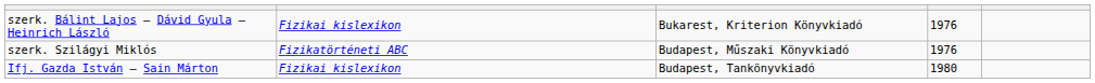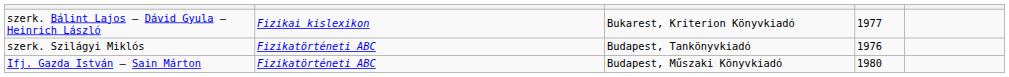 <table class="wikitable sortable">
 <tr>
 <th bgcolor="#DAA520" width="25%"></th>
 <th bgcolor="#DAA520" width="35%"></th>
 <th bgcolor="#DAA520" width="25%"></th>
 <th bgcolor="#DAA520" width="5%"></th>
 <th bgcolor="#DAA520" width="10%"></th>
 </tr>
 <tr>
 <td>szerk. <a href='#'>Bálint Lajos</a> – <a href='#'>Dávid Gyula</a> – <a href='#'>Heinrich László</a></td>
 <td><em><a href='#'>Fizikai kislexikon</a></em></td>
 <td>Bukarest, Kriterion Könyvkiadó</td>
-<td>1976</td>
+<td>1977</td>
 <td></td>
 </tr>
 <tr>
 <td>szerk. Szilágyi Miklós</td>
 <td><em><a href='#'>Fizikatörténeti ABC</a></em></td>
-<td>Budapest, Műszaki Könyvkiadó</td>
+<td>Budapest, Tankönyvkiadó</td>
 <td>1976</td>
 <td></td>
 </tr>
 <tr>
 <td><a href='#'>Ifj. Gazda István</a> – <a href='#'>Sain Márton</a></td>
-<td><em><a href='#'>Fizikai kislexikon</a></em></td>
-<td>Budapest, Tankönyvkiadó</td>
+<td><em><a href='#'>Fizikatörténeti ABC</a></em></td>
+<td>Budapest, Műszaki Könyvkiadó</td>
 <td>1980</td>
 <td></td>
 </tr>
 </table>
